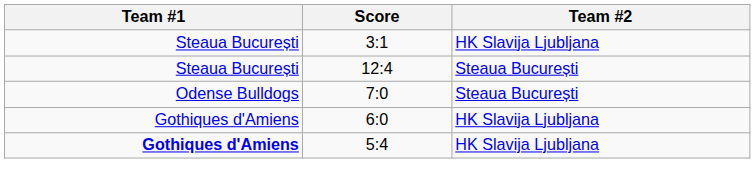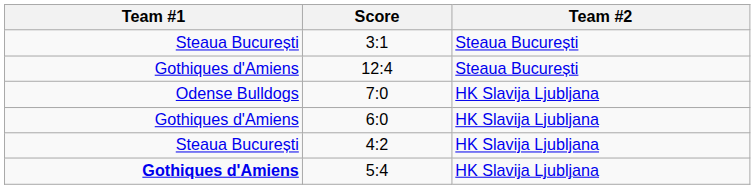 <table class="wikitable" style="text-align: center;">
 <tr>
 <th width=22%>Team #1</th>
 <th width=11%>Score</th>
 <th width=22%>Team #2</th>
 </tr>
 <tr>
 <td style="text-align: right;"><a href='#'>Steaua București</a> </td>
 <td>3:1</td>
-<td style="text-align: left;"> <a href='#'>HK Slavija Ljubljana</a></td>
+<td style="text-align: left;"> <a href='#'>Steaua București</a></td>
 </tr>
 <tr>
-<td style="text-align: right;"><a href='#'>Steaua București</a> </td>
+<td style="text-align: right;"><a href='#'>Gothiques d'Amiens</a> </td>
 <td>12:4</td>
 <td style="text-align: left;"> <a href='#'>Steaua București</a></td>
 </tr>
 <tr>
 <td style="text-align: right;"><a href='#'>Odense Bulldogs</a> </td>
 <td>7:0</td>
-<td style="text-align: left;"> <a href='#'>Steaua București</a></td>
+<td style="text-align: left;"> <a href='#'>HK Slavija Ljubljana</a></td>
 </tr>
 <tr>
 <td style="text-align: right;"><a href='#'>Gothiques d'Amiens</a> </td>
 <td>6:0</td>
+<td style="text-align: left;"> <a href='#'>HK Slavija Ljubljana</a></td>
+</tr>
+<tr>
+<td style="text-align: right;"><a href='#'>Steaua București</a> </td>
+<td>4:2</td>
 <td style="text-align: left;"> <a href='#'>HK Slavija Ljubljana</a></td>
 </tr>
 <tr>
 <td style="text-align: right;"><strong><a href='#'>Gothiques d'Amiens</a> </strong></td>
 <td>5:4</td>
 <td style="text-align: left;"> <a href='#'>HK Slavija Ljubljana</a></td>
 </tr>
 </table>
